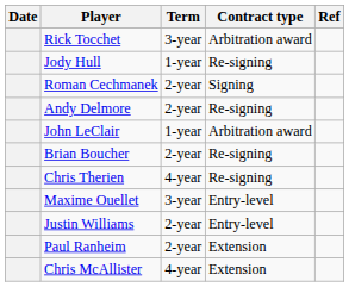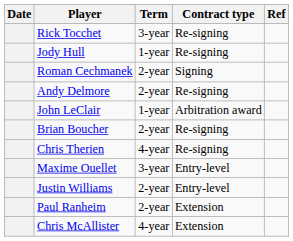 <table class="wikitable plainrowheaders">
 <tr style="background:#ddd; text-align:center;">
 <th>Date</th>
 <th>Player</th>
 <th>Term</th>
 <th>Contract type</th>
 <th>Ref</th>
 </tr>
 <tr>
 <th scope="row"></th>
 <td><a href='#'>Rick Tocchet</a></td>
 <td>3-year</td>
-<td>Arbitration award</td>
+<td>Re-signing</td>
 <td></td>
 </tr>
 <tr>
 <th scope="row"></th>
 <td><a href='#'>Jody Hull</a></td>
 <td>1-year</td>
 <td>Re-signing</td>
 <td></td>
 </tr>
 <tr>
 <th scope="row"></th>
 <td><a href='#'>Roman Cechmanek</a></td>
 <td>2-year</td>
 <td>Signing</td>
 <td></td>
 </tr>
 <tr>
 <th scope="row"></th>
 <td><a href='#'>Andy Delmore</a></td>
 <td>2-year</td>
 <td>Re-signing</td>
 <td></td>
 </tr>
 <tr>
 <th scope="row"></th>
 <td><a href='#'>John LeClair</a></td>
 <td>1-year</td>
 <td>Arbitration award</td>
 <td></td>
 </tr>
 <tr>
 <th scope="row"></th>
 <td><a href='#'>Brian Boucher</a></td>
 <td>2-year</td>
 <td>Re-signing</td>
 <td></td>
 </tr>
 <tr>
 <th scope="row"></th>
 <td><a href='#'>Chris Therien</a></td>
 <td>4-year</td>
 <td>Re-signing</td>
 <td></td>
 </tr>
 <tr>
 <th scope="row"></th>
 <td><a href='#'>Maxime Ouellet</a></td>
 <td>3-year</td>
 <td>Entry-level</td>
 <td></td>
 </tr>
 <tr>
 <th scope="row"></th>
 <td><a href='#'>Justin Williams</a></td>
 <td>2-year</td>
 <td>Entry-level</td>
 <td></td>
 </tr>
 <tr>
 <th scope="row"></th>
 <td><a href='#'>Paul Ranheim</a></td>
 <td>2-year</td>
 <td>Extension</td>
 <td></td>
 </tr>
 <tr>
 <th scope="row"></th>
 <td><a href='#'>Chris McAllister</a></td>
 <td>4-year</td>
 <td>Extension</td>
 <td></td>
 </tr>
 </table>
